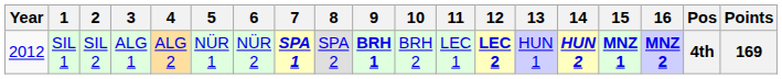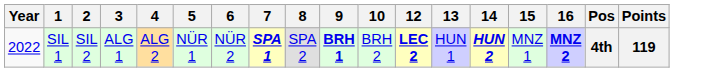 <table class="wikitable" style="text-align:center; font-size:90%">
 <tr>
 <th>Year</th>
 <th>1</th>
 <th>2</th>
 <th>3</th>
 <th>4</th>
 <th>5</th>
 <th>6</th>
 <th>7</th>
 <th>8</th>
 <th>9</th>
 <th>10</th>
-<th>11</th>
 <th>12</th>
 <th>13</th>
 <th>14</th>
 <th>15</th>
 <th>16</th>
 <th>Pos</th>
 <th>Points</th>
 </tr>
 <tr>
-<td><a href='#'>2012</a></td>
+<td><a href='#'>2022</a></td>
 <td style="background:#DFFFDF;"><a href='#'>SIL<br>1</a><br></td>
 <td style="background:#DFFFDF;"><a href='#'>SIL<br>2</a><br></td>
 <td style="background:#DFFFDF;"><a href='#'>ALG<br>1</a><br></td>
 <td style="background:#FFDF9F;"><a href='#'>ALG<br>2</a><br></td>
 <td style="background:#DFFFDF;"><a href='#'>NÜR<br>1</a><br></td>
 <td style="background:#DFFFDF;"><a href='#'>NÜR<br>2</a><br></td>
 <td style="background:#FFFFBF;"><strong><em><a href='#'>SPA<br>1</a></em></strong><br></td>
 <td style="background:#DFDFDF;"><a href='#'>SPA<br>2</a><br></td>
 <td style="background:#DFFFDF;"><strong><a href='#'>BRH<br>1</a><br></strong></td>
 <td style="background:#DFFFDF;"><a href='#'>BRH<br>2</a><br></td>
-<td style="background:#DFFFDF;"><a href='#'>LEC<br>1</a><br></td>
 <td style="background:#FFFFBF;"><strong><a href='#'>LEC<br>2</a></strong><br></td>
 <td style="background:#cfcfff;"><a href='#'>HUN<br>1</a><br></td>
 <td style="background:#FFFFBF;"><strong><em><a href='#'>HUN<br>2</a></em></strong><br></td>
-<td style="background:#DFFFDF;"><strong><a href='#'>MNZ<br>1</a><br></strong></td>
+<td style="background:#DFFFDF;"><a href='#'>MNZ<br>1</a><br></td>
 <td style="background:#cfcfff;"><strong><a href='#'>MNZ<br>2</a></strong><br></td>
 <th>4th</th>
-<th>169</th>
+<th>119</th>
 </tr>
 </table>
